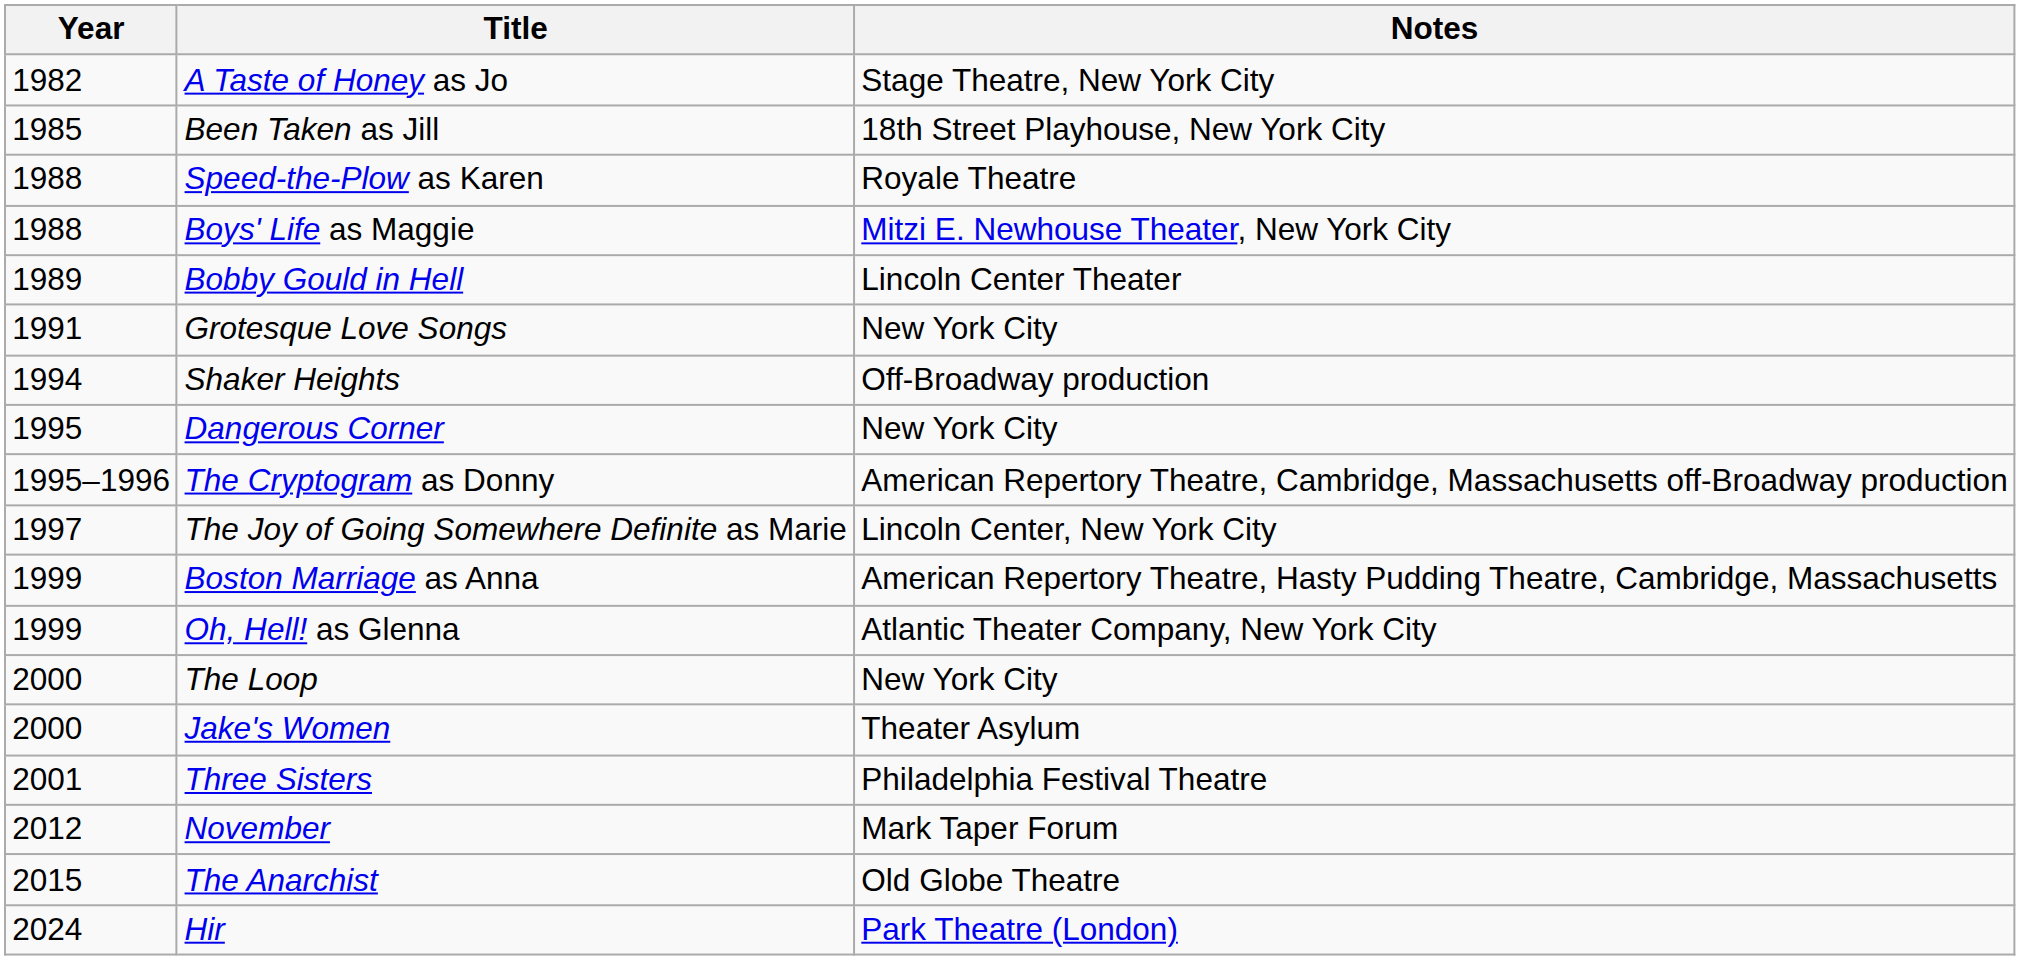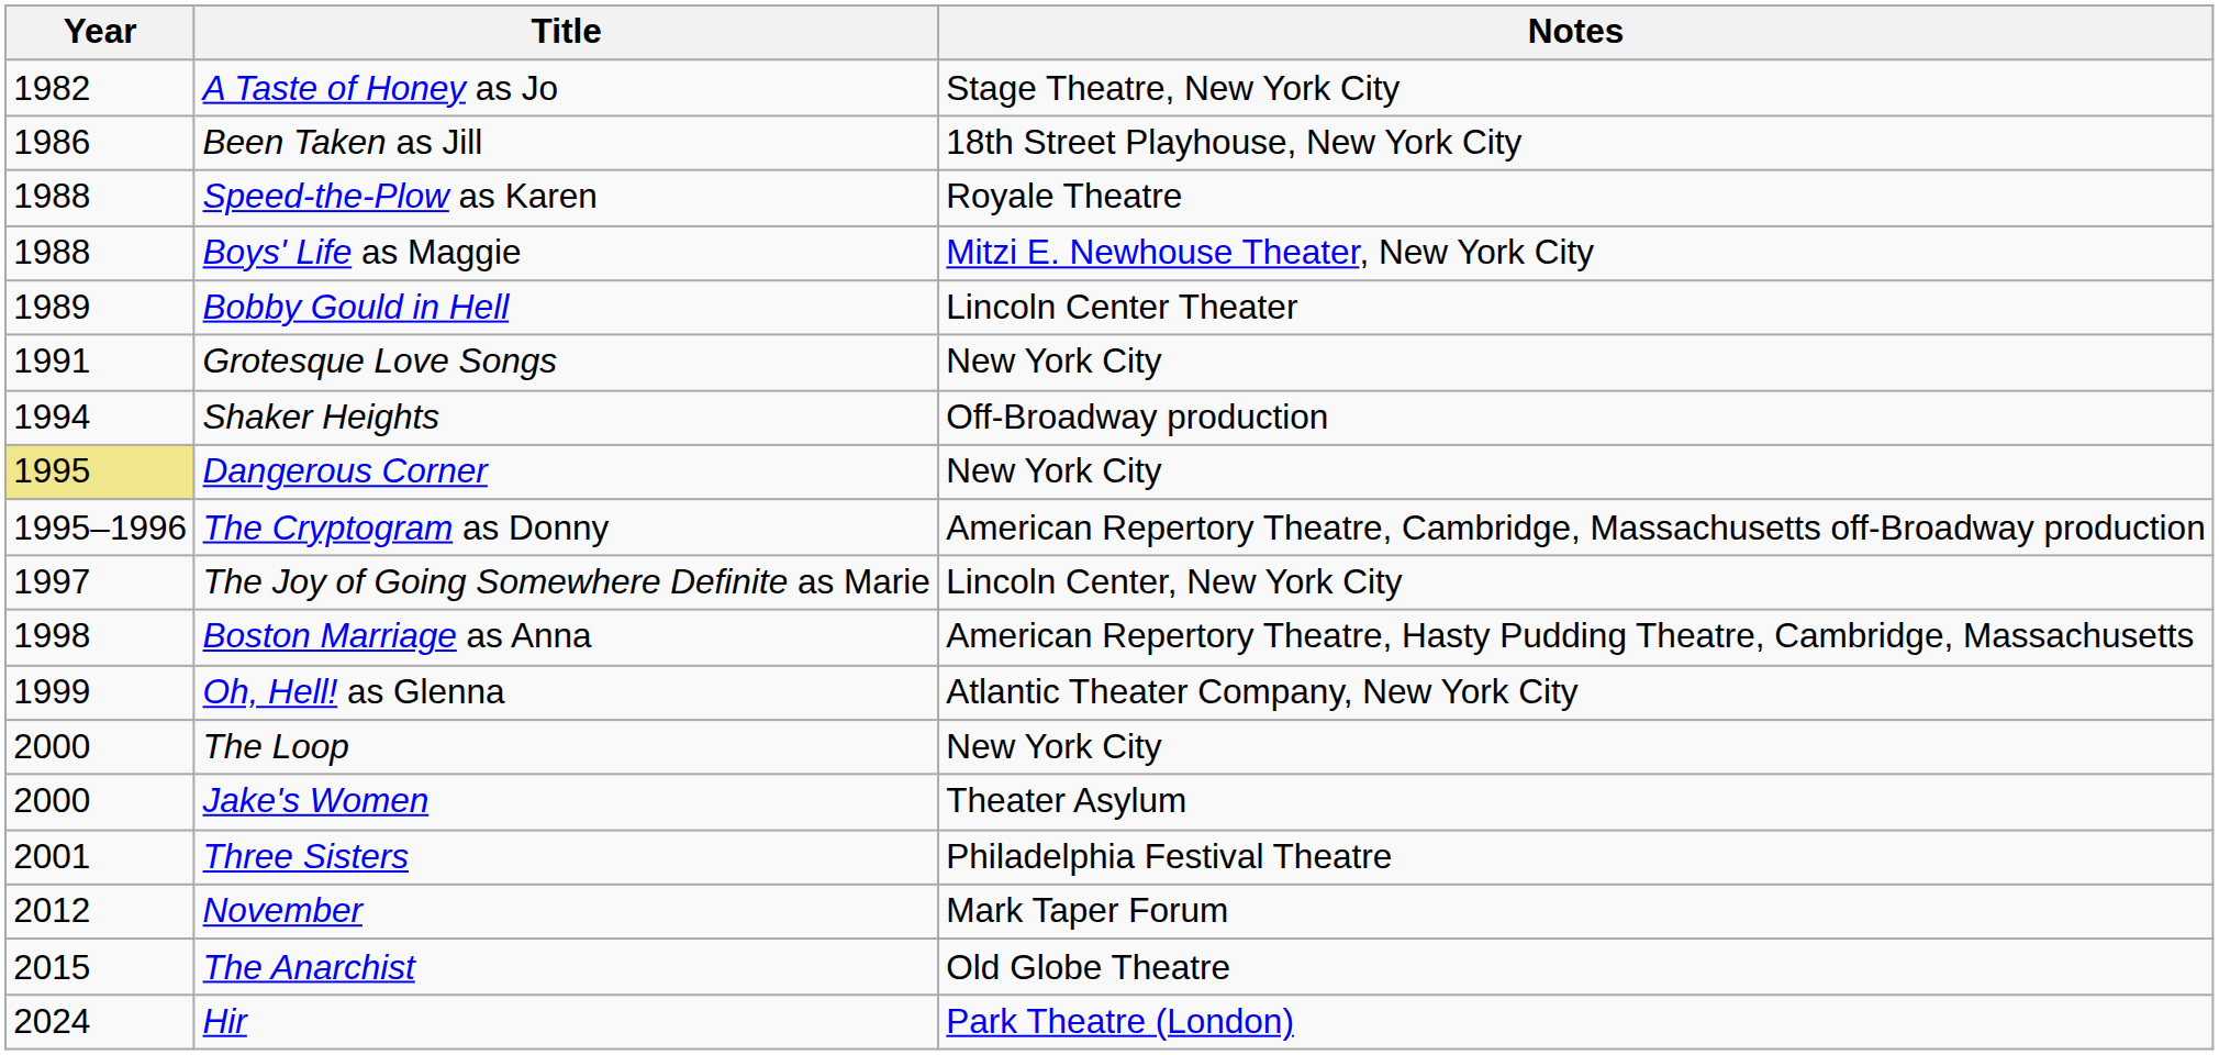 <table class="wikitable">
 <tr>
 <th>Year</th>
 <th>Title</th>
 <th>Notes</th>
 </tr>
 <tr>
 <td>1982</td>
 <td><em><a href='#'>A Taste of Honey</a></em> as Jo</td>
 <td>Stage Theatre, New York City</td>
 </tr>
 <tr>
-<td>1985</td>
+<td>1986</td>
 <td><em>Been Taken</em> as Jill</td>
 <td>18th Street Playhouse, New York City</td>
 </tr>
 <tr>
 <td>1988</td>
 <td><em><a href='#'>Speed-the-Plow</a></em> as Karen</td>
 <td>Royale Theatre</td>
 </tr>
 <tr>
 <td>1988</td>
 <td><em><a href='#'>Boys' Life</a></em> as Maggie</td>
 <td><a href='#'>Mitzi E. Newhouse Theater</a>, New York City</td>
 </tr>
 <tr>
 <td>1989</td>
 <td><em><a href='#'>Bobby Gould in Hell</a></em></td>
 <td>Lincoln Center Theater</td>
 </tr>
 <tr>
 <td>1991</td>
 <td><em>Grotesque Love Songs</em></td>
 <td>New York City</td>
 </tr>
 <tr>
 <td>1994</td>
 <td><em>Shaker Heights</em></td>
 <td>Off-Broadway production</td>
 </tr>
 <tr>
-<td>1995</td>
+<td style="background: khaki;">1995</td>
 <td><em><a href='#'>Dangerous Corner</a></em></td>
 <td>New York City</td>
 </tr>
 <tr>
 <td>1995–1996</td>
 <td><em><a href='#'>The Cryptogram</a></em> as Donny</td>
 <td>American Repertory Theatre, Cambridge, Massachusetts off-Broadway production</td>
 </tr>
 <tr>
 <td>1997</td>
 <td><em>The Joy of Going Somewhere Definite</em> as Marie</td>
 <td>Lincoln Center, New York City</td>
 </tr>
 <tr>
-<td>1999</td>
+<td>1998</td>
 <td><em><a href='#'>Boston Marriage</a></em> as Anna</td>
 <td>American Repertory Theatre, Hasty Pudding Theatre, Cambridge, Massachusetts</td>
 </tr>
 <tr>
 <td>1999</td>
 <td><em><a href='#'>Oh, Hell!</a></em> as Glenna</td>
 <td>Atlantic Theater Company, New York City</td>
 </tr>
 <tr>
 <td>2000</td>
 <td><em>The Loop</em></td>
 <td>New York City</td>
 </tr>
 <tr>
 <td>2000</td>
 <td><em><a href='#'>Jake's Women</a></em></td>
 <td>Theater Asylum</td>
 </tr>
 <tr>
 <td>2001</td>
 <td><em><a href='#'>Three Sisters</a></em></td>
 <td>Philadelphia Festival Theatre</td>
 </tr>
 <tr>
 <td>2012</td>
 <td><em><a href='#'>November</a></em></td>
 <td>Mark Taper Forum</td>
 </tr>
 <tr>
 <td>2015</td>
 <td><em><a href='#'>The Anarchist</a></em></td>
 <td>Old Globe Theatre</td>
 </tr>
 <tr>
 <td>2024</td>
 <td><em><a href='#'>Hir</a></em></td>
 <td><a href='#'>Park Theatre (London)</a></td>
 </tr>
 </table>
